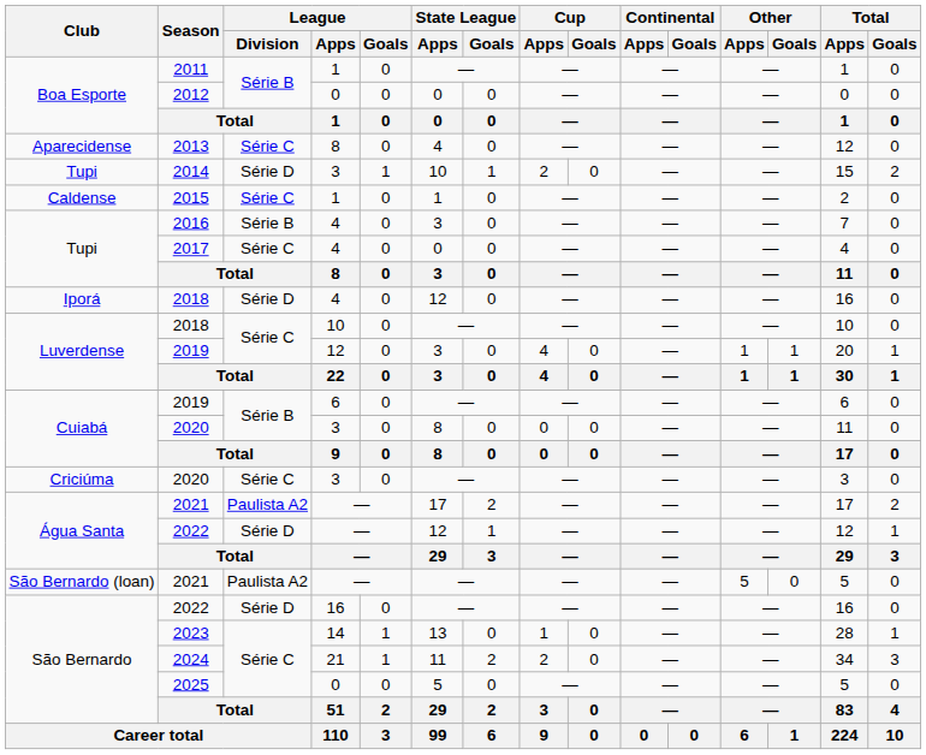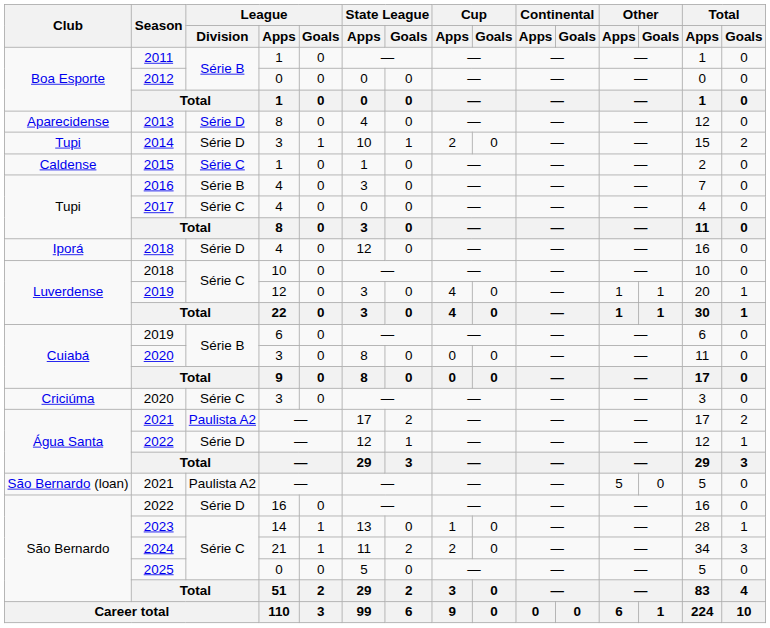 <table class="wikitable" style="text-align: center;">
 <tr>
 <th rowspan="2">Club</th>
 <th rowspan="2">Season</th>
 <th colspan="3">League</th>
 <th colspan="2">State League</th>
 <th colspan="2">Cup</th>
 <th colspan="2">Continental</th>
 <th colspan="2">Other</th>
 <th colspan="2">Total</th>
 </tr>
 <tr>
 <th>Division</th>
 <th>Apps</th>
 <th>Goals</th>
 <th>Apps</th>
 <th>Goals</th>
 <th>Apps</th>
 <th>Goals</th>
 <th>Apps</th>
 <th>Goals</th>
 <th>Apps</th>
 <th>Goals</th>
 <th>Apps</th>
 <th>Goals</th>
 </tr>
 <tr>
 <td rowspan="3" valign="center"><a href='#'>Boa Esporte</a></td>
 <td><a href='#'>2011</a></td>
 <td rowspan="2"><a href='#'>Série B</a></td>
 <td>1</td>
 <td>0</td>
 <td colspan="2">—</td>
 <td colspan="2">—</td>
 <td colspan="2">—</td>
 <td colspan="2">—</td>
 <td>1</td>
 <td>0</td>
 </tr>
 <tr>
 <td><a href='#'>2012</a></td>
 <td>0</td>
 <td>0</td>
 <td>0</td>
 <td>0</td>
 <td colspan="2">—</td>
 <td colspan="2">—</td>
 <td colspan="2">—</td>
 <td>0</td>
 <td>0</td>
 </tr>
 <tr>
 <th colspan="2">Total</th>
 <th>1</th>
 <th>0</th>
 <th>0</th>
 <th>0</th>
 <th colspan="2">—</th>
 <th colspan="2">—</th>
 <th colspan="2">—</th>
 <th>1</th>
 <th>0</th>
 </tr>
 <tr>
 <td valign="center"><a href='#'>Aparecidense</a></td>
 <td><a href='#'>2013</a></td>
-<td><a href='#'>Série C</a></td>
+<td><a href='#'>Série D</a></td>
 <td>8</td>
 <td>0</td>
 <td>4</td>
 <td>0</td>
 <td colspan="2">—</td>
 <td colspan="2">—</td>
 <td colspan="2">—</td>
 <td>12</td>
 <td>0</td>
 </tr>
 <tr>
 <td valign="center"><a href='#'>Tupi</a></td>
 <td><a href='#'>2014</a></td>
 <td>Série D</td>
 <td>3</td>
 <td>1</td>
 <td>10</td>
 <td>1</td>
 <td>2</td>
 <td>0</td>
 <td colspan="2">—</td>
 <td colspan="2">—</td>
 <td>15</td>
 <td>2</td>
 </tr>
 <tr>
 <td valign="center"><a href='#'>Caldense</a></td>
 <td><a href='#'>2015</a></td>
 <td><a href='#'>Série C</a></td>
 <td>1</td>
 <td>0</td>
 <td>1</td>
 <td>0</td>
 <td colspan="2">—</td>
 <td colspan="2">—</td>
 <td colspan="2">—</td>
 <td>2</td>
 <td>0</td>
 </tr>
 <tr>
 <td rowspan="3" valign="center">Tupi</td>
 <td><a href='#'>2016</a></td>
 <td>Série B</td>
 <td>4</td>
 <td>0</td>
 <td>3</td>
 <td>0</td>
 <td colspan="2">—</td>
 <td colspan="2">—</td>
 <td colspan="2">—</td>
 <td>7</td>
 <td>0</td>
 </tr>
 <tr>
 <td><a href='#'>2017</a></td>
 <td>Série C</td>
 <td>4</td>
 <td>0</td>
 <td>0</td>
 <td>0</td>
 <td colspan="2">—</td>
 <td colspan="2">—</td>
 <td colspan="2">—</td>
 <td>4</td>
 <td>0</td>
 </tr>
 <tr>
 <th colspan="2">Total</th>
 <th>8</th>
 <th>0</th>
 <th>3</th>
 <th>0</th>
 <th colspan="2">—</th>
 <th colspan="2">—</th>
 <th colspan="2">—</th>
 <th>11</th>
 <th>0</th>
 </tr>
 <tr>
 <td valign="center"><a href='#'>Iporá</a></td>
 <td><a href='#'>2018</a></td>
 <td>Série D</td>
 <td>4</td>
 <td>0</td>
 <td>12</td>
 <td>0</td>
 <td colspan="2">—</td>
 <td colspan="2">—</td>
 <td colspan="2">—</td>
 <td>16</td>
 <td>0</td>
 </tr>
 <tr>
 <td rowspan="3" valign="center"><a href='#'>Luverdense</a></td>
 <td>2018</td>
 <td rowspan="2">Série C</td>
 <td>10</td>
 <td>0</td>
 <td colspan="2">—</td>
 <td colspan="2">—</td>
 <td colspan="2">—</td>
 <td colspan="2">—</td>
 <td>10</td>
 <td>0</td>
 </tr>
 <tr>
 <td><a href='#'>2019</a></td>
 <td>12</td>
 <td>0</td>
 <td>3</td>
 <td>0</td>
 <td>4</td>
 <td>0</td>
 <td colspan="2">—</td>
 <td>1</td>
 <td>1</td>
 <td>20</td>
 <td>1</td>
 </tr>
 <tr>
 <th colspan="2">Total</th>
 <th>22</th>
 <th>0</th>
 <th>3</th>
 <th>0</th>
 <th>4</th>
 <th>0</th>
 <th colspan="2">—</th>
 <th>1</th>
 <th>1</th>
 <th>30</th>
 <th>1</th>
 </tr>
 <tr>
 <td rowspan="3" valign="center"><a href='#'>Cuiabá</a></td>
 <td>2019</td>
 <td rowspan="2">Série B</td>
 <td>6</td>
 <td>0</td>
 <td colspan="2">—</td>
 <td colspan="2">—</td>
 <td colspan="2">—</td>
 <td colspan="2">—</td>
 <td>6</td>
 <td>0</td>
 </tr>
 <tr>
 <td><a href='#'>2020</a></td>
 <td>3</td>
 <td>0</td>
 <td>8</td>
 <td>0</td>
 <td>0</td>
 <td>0</td>
 <td colspan="2">—</td>
 <td colspan="2">—</td>
 <td>11</td>
 <td>0</td>
 </tr>
 <tr>
 <th colspan="2">Total</th>
 <th>9</th>
 <th>0</th>
 <th>8</th>
 <th>0</th>
 <th>0</th>
 <th>0</th>
 <th colspan="2">—</th>
 <th colspan="2">—</th>
 <th>17</th>
 <th>0</th>
 </tr>
 <tr>
 <td valign="center"><a href='#'>Criciúma</a></td>
 <td>2020</td>
 <td>Série C</td>
 <td>3</td>
 <td>0</td>
 <td colspan="2">—</td>
 <td colspan="2">—</td>
 <td colspan="2">—</td>
 <td colspan="2">—</td>
 <td>3</td>
 <td>0</td>
 </tr>
 <tr>
 <td rowspan="3" valign="center"><a href='#'>Água Santa</a></td>
 <td><a href='#'>2021</a></td>
 <td><a href='#'>Paulista A2</a></td>
 <td colspan="2">—</td>
 <td>17</td>
 <td>2</td>
 <td colspan="2">—</td>
 <td colspan="2">—</td>
 <td colspan="2">—</td>
 <td>17</td>
 <td>2</td>
 </tr>
 <tr>
 <td><a href='#'>2022</a></td>
 <td>Série D</td>
 <td colspan="2">—</td>
 <td>12</td>
 <td>1</td>
 <td colspan="2">—</td>
 <td colspan="2">—</td>
 <td colspan="2">—</td>
 <td>12</td>
 <td>1</td>
 </tr>
 <tr>
 <th colspan="2">Total</th>
 <th colspan="2">—</th>
 <th>29</th>
 <th>3</th>
 <th colspan="2">—</th>
 <th colspan="2">—</th>
 <th colspan="2">—</th>
 <th>29</th>
 <th>3</th>
 </tr>
 <tr>
 <td valign="center"><a href='#'>São Bernardo</a> (loan)</td>
 <td>2021</td>
 <td>Paulista A2</td>
 <td colspan="2">—</td>
 <td colspan="2">—</td>
 <td colspan="2">—</td>
 <td colspan="2">—</td>
 <td>5</td>
 <td>0</td>
 <td>5</td>
 <td>0</td>
 </tr>
 <tr>
 <td rowspan="5" valign="center">São Bernardo</td>
 <td>2022</td>
 <td>Série D</td>
 <td>16</td>
 <td>0</td>
 <td colspan="2">—</td>
 <td colspan="2">—</td>
 <td colspan="2">—</td>
 <td colspan="2">—</td>
 <td>16</td>
 <td>0</td>
 </tr>
 <tr>
 <td><a href='#'>2023</a></td>
 <td rowspan="3">Série C</td>
 <td>14</td>
 <td>1</td>
 <td>13</td>
 <td>0</td>
 <td>1</td>
 <td>0</td>
 <td colspan="2">—</td>
 <td colspan="2">—</td>
 <td>28</td>
 <td>1</td>
 </tr>
 <tr>
 <td><a href='#'>2024</a></td>
 <td>21</td>
 <td>1</td>
 <td>11</td>
 <td>2</td>
 <td>2</td>
 <td>0</td>
 <td colspan="2">—</td>
 <td colspan="2">—</td>
 <td>34</td>
 <td>3</td>
 </tr>
 <tr>
 <td><a href='#'>2025</a></td>
 <td>0</td>
 <td>0</td>
 <td>5</td>
 <td>0</td>
 <td colspan="2">—</td>
 <td colspan="2">—</td>
 <td colspan="2">—</td>
 <td>5</td>
 <td>0</td>
 </tr>
 <tr>
 <th colspan="2">Total</th>
 <th>51</th>
 <th>2</th>
 <th>29</th>
 <th>2</th>
 <th>3</th>
 <th>0</th>
 <th colspan="2">—</th>
 <th colspan="2">—</th>
 <th>83</th>
 <th>4</th>
 </tr>
 <tr>
 <th colspan="3"><strong>Career total</strong></th>
 <th>110</th>
 <th>3</th>
 <th>99</th>
 <th>6</th>
 <th>9</th>
 <th>0</th>
 <th>0</th>
 <th>0</th>
 <th>6</th>
 <th>1</th>
 <th>224</th>
 <th>10</th>
 </tr>
 </table>
